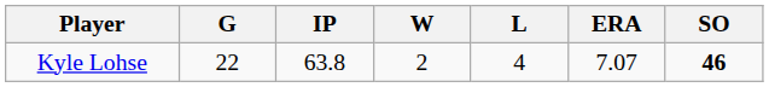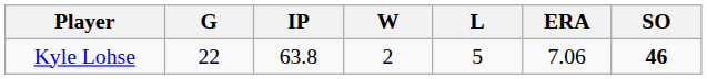 <table class="wikitable sortable">
 <tr>
 <th bgcolor="#DDDDFF" width="16%">Player</th>
 <th bgcolor="#DDDDFF" width="9%">G</th>
 <th bgcolor="#DDDDFF" width="9%">IP</th>
 <th bgcolor="#DDDDFF" width="9%">W</th>
 <th bgcolor="#DDDDFF" width="9%">L</th>
 <th bgcolor="#DDDDFF" width="9%">ERA</th>
 <th bgcolor="#DDDDFF" width="9%">SO</th>
 </tr>
 <tr align="center">
 <td><a href='#'>Kyle Lohse</a></td>
 <td>22</td>
 <td>63.8</td>
 <td>2</td>
-<td>4</td>
-<td>7.07</td>
+<td>5</td>
+<td>7.06</td>
 <td><strong>46</strong></td>
 </tr>
 </table>
